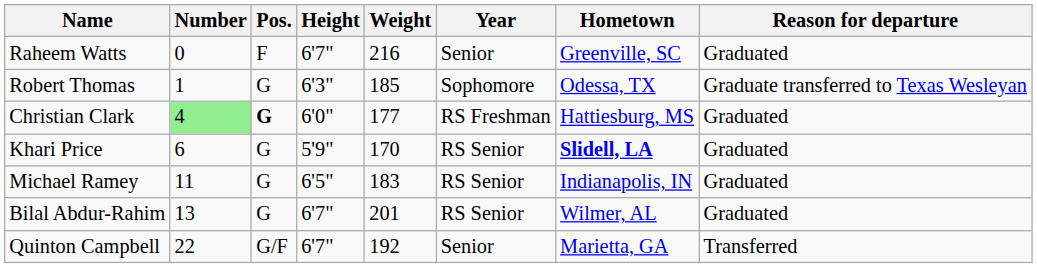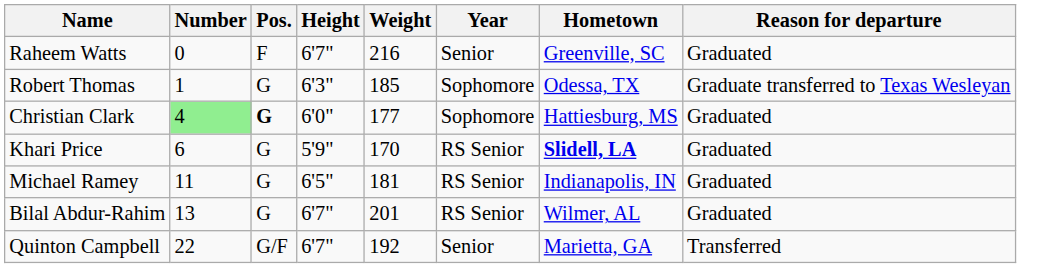 <table class="wikitable sortable" border="1">
 <tr>
 <th>Name</th>
 <th>Number</th>
 <th>Pos.</th>
 <th>Height</th>
 <th>Weight</th>
 <th>Year</th>
 <th>Hometown</th>
 <th class="unsortable">Reason for departure</th>
 </tr>
 <tr>
 <td>Raheem Watts</td>
 <td>0</td>
 <td>F</td>
 <td>6'7"</td>
 <td>216</td>
 <td>Senior</td>
 <td><a href='#'>Greenville, SC</a></td>
 <td>Graduated</td>
 </tr>
 <tr>
 <td>Robert Thomas</td>
 <td>1</td>
 <td>G</td>
 <td>6'3"</td>
 <td>185</td>
 <td>Sophomore</td>
 <td><a href='#'>Odessa, TX</a></td>
 <td>Graduate transferred to <a href='#'>Texas Wesleyan</a></td>
 </tr>
 <tr>
 <td>Christian Clark</td>
 <td style="background: lightgreen;">4</td>
 <td><strong>G</strong></td>
 <td>6'0"</td>
 <td>177</td>
-<td>RS Freshman</td>
+<td>Sophomore</td>
 <td><a href='#'>Hattiesburg, MS</a></td>
 <td>Graduated</td>
 </tr>
 <tr>
 <td>Khari Price</td>
 <td>6</td>
 <td>G</td>
 <td>5'9"</td>
 <td>170</td>
 <td>RS Senior</td>
 <td><strong><a href='#'>Slidell, LA</a></strong></td>
 <td>Graduated</td>
 </tr>
 <tr>
 <td>Michael Ramey</td>
 <td>11</td>
 <td>G</td>
 <td>6'5"</td>
-<td>183</td>
+<td>181</td>
 <td>RS Senior</td>
 <td><a href='#'>Indianapolis, IN</a></td>
 <td>Graduated</td>
 </tr>
 <tr>
 <td>Bilal Abdur-Rahim</td>
 <td>13</td>
 <td>G</td>
 <td>6'7"</td>
 <td>201</td>
 <td>RS Senior</td>
 <td><a href='#'>Wilmer, AL</a></td>
 <td>Graduated</td>
 </tr>
 <tr>
 <td>Quinton Campbell</td>
 <td>22</td>
 <td>G/F</td>
 <td>6'7"</td>
 <td>192</td>
 <td>Senior</td>
 <td><a href='#'>Marietta, GA</a></td>
 <td>Transferred</td>
 </tr>
 </table>
